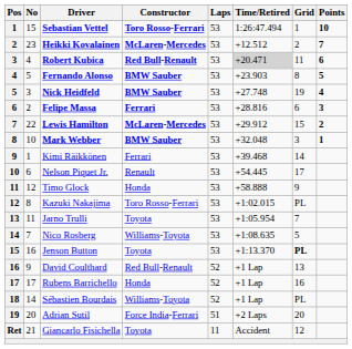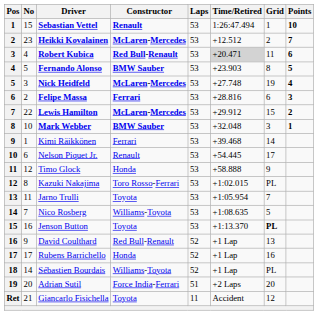 <table class="wikitable" style="font-size:85%">
 <tr>
 <th>Pos</th>
 <th>No</th>
 <th>Driver</th>
 <th>Constructor</th>
 <th>Laps</th>
 <th>Time/Retired</th>
 <th>Grid</th>
 <th>Points</th>
 </tr>
 <tr>
 <th>1</th>
 <td>15</td>
 <td> <strong><a href='#'>Sebastian Vettel</a></strong></td>
-<td><strong><a href='#'>Toro Rosso</a>-<a href='#'>Ferrari</a></strong></td>
+<td><strong><a href='#'>Renault</a></strong></td>
 <td>53</td>
 <td>1:26:47.494</td>
 <td>1</td>
 <td><strong>10</strong></td>
 </tr>
 <tr>
 <th>2</th>
 <td>23</td>
 <td> <strong><a href='#'>Heikki Kovalainen</a></strong></td>
 <td align:"left" nowrap><strong><a href='#'>McLaren</a>-<a href='#'>Mercedes</a></strong></td>
 <td>53</td>
 <td>+12.512</td>
 <td>2</td>
 <td><strong>7</strong></td>
 </tr>
 <tr>
 <th>3</th>
 <td>4</td>
 <td> <strong><a href='#'>Robert Kubica</a></strong></td>
 <td><strong><a href='#'>Red Bull</a>-<a href='#'>Renault</a></strong></td>
 <td>53</td>
 <td style="background: lightgrey;">+20.471</td>
 <td>11</td>
 <td><strong>6</strong></td>
 </tr>
 <tr>
 <th>4</th>
 <td>5</td>
 <td> <strong><a href='#'>Fernando Alonso</a></strong></td>
 <td><strong><a href='#'>BMW Sauber</a></strong></td>
 <td>53</td>
 <td>+23.903</td>
 <td>8</td>
 <td><strong>5</strong></td>
 </tr>
 <tr>
 <th>5</th>
 <td>3</td>
 <td> <strong><a href='#'>Nick Heidfeld</a></strong></td>
-<td><strong><a href='#'>BMW Sauber</a></strong></td>
+<td><strong><a href='#'>McLaren</a>-<a href='#'>Mercedes</a></strong></td>
 <td>53</td>
 <td>+27.748</td>
 <td>19</td>
 <td><strong>4</strong></td>
 </tr>
 <tr>
 <th>6</th>
 <td>2</td>
 <td> <strong><a href='#'>Felipe Massa</a></strong></td>
 <td><strong><a href='#'>Ferrari</a></strong></td>
 <td>53</td>
 <td>+28.816</td>
 <td>6</td>
 <td><strong>3</strong></td>
 </tr>
 <tr>
 <th>7</th>
 <td>22</td>
 <td> <strong><a href='#'>Lewis Hamilton</a></strong></td>
 <td><strong><a href='#'>McLaren</a>-<a href='#'>Mercedes</a></strong></td>
 <td>53</td>
 <td>+29.912</td>
 <td>15</td>
 <td><strong>2</strong></td>
 </tr>
 <tr>
 <th>8</th>
 <td>10</td>
 <td> <strong><a href='#'>Mark Webber</a></strong></td>
 <td><strong><a href='#'>BMW Sauber</a></strong></td>
 <td>53</td>
 <td>+32.048</td>
 <td>3</td>
 <td><strong>1</strong></td>
 </tr>
 <tr>
 <th>9</th>
 <td>1</td>
 <td> <a href='#'>Kimi Räikkönen</a></td>
 <td><a href='#'>Ferrari</a></td>
 <td>53</td>
 <td>+39.468</td>
 <td>14</td>
 <td></td>
 </tr>
 <tr>
 <th>10</th>
 <td>6</td>
 <td> <a href='#'>Nelson Piquet Jr.</a></td>
 <td><a href='#'>Renault</a></td>
 <td>53</td>
 <td>+54.445</td>
 <td>17</td>
 <td></td>
 </tr>
 <tr>
 <th>11</th>
 <td>12</td>
 <td> <a href='#'>Timo Glock</a></td>
 <td><a href='#'>Honda</a></td>
 <td>53</td>
 <td>+58.888</td>
 <td>9</td>
 <td></td>
 </tr>
 <tr>
 <th>12</th>
 <td>8</td>
 <td> <a href='#'>Kazuki Nakajima</a></td>
 <td><a href='#'>Toro Rosso</a>-<a href='#'>Ferrari</a></td>
 <td>53</td>
 <td>+1:02.015</td>
 <td>PL</td>
 <td></td>
 </tr>
 <tr>
 <th>13</th>
 <td>11</td>
 <td> <a href='#'>Jarno Trulli</a></td>
 <td><a href='#'>Toyota</a></td>
 <td>53</td>
 <td>+1:05.954</td>
 <td>7</td>
 <td></td>
 </tr>
 <tr>
 <th>14</th>
 <td>7</td>
 <td> <a href='#'>Nico Rosberg</a></td>
 <td><a href='#'>Williams</a>-<a href='#'>Toyota</a></td>
 <td>53</td>
 <td>+1:08.635</td>
 <td>5</td>
 <td></td>
 </tr>
 <tr>
 <th>15</th>
 <td>16</td>
 <td> <a href='#'>Jenson Button</a></td>
 <td><a href='#'>Toyota</a></td>
 <td>53</td>
 <td>+1:13.370</td>
 <td><strong>PL</strong></td>
 <td></td>
 </tr>
 <tr>
 <th>16</th>
 <td>9</td>
 <td> <a href='#'>David Coulthard</a></td>
 <td><a href='#'>Red Bull</a>-<a href='#'>Renault</a></td>
 <td>52</td>
 <td>+1 Lap</td>
 <td>13</td>
 <td></td>
 </tr>
 <tr>
 <th>17</th>
 <td>17</td>
 <td> <a href='#'>Rubens Barrichello</a></td>
 <td><a href='#'>Honda</a></td>
 <td>52</td>
 <td>+1 Lap</td>
 <td>16</td>
 <td></td>
 </tr>
 <tr>
 <th>18</th>
 <td>14</td>
 <td> <a href='#'>Sébastien Bourdais</a></td>
 <td><a href='#'>Williams</a>-<a href='#'>Toyota</a></td>
 <td>52</td>
 <td>+1 Lap</td>
 <td>PL</td>
 <td></td>
 </tr>
 <tr>
 <th>19</th>
 <td>20</td>
 <td> <a href='#'>Adrian Sutil</a></td>
 <td><a href='#'>Force India</a>-<a href='#'>Ferrari</a></td>
 <td>51</td>
 <td>+2 Laps</td>
 <td>20</td>
 <td></td>
 </tr>
 <tr>
 <th>Ret</th>
 <td>21</td>
 <td align:"left" nowrap> <a href='#'>Giancarlo Fisichella</a></td>
 <td><a href='#'>Toyota</a></td>
 <td>11</td>
 <td>Accident</td>
 <td>12</td>
 <td></td>
 </tr>
 <tr>
 <th colspan="8"></th>
 </tr>
 </table>
